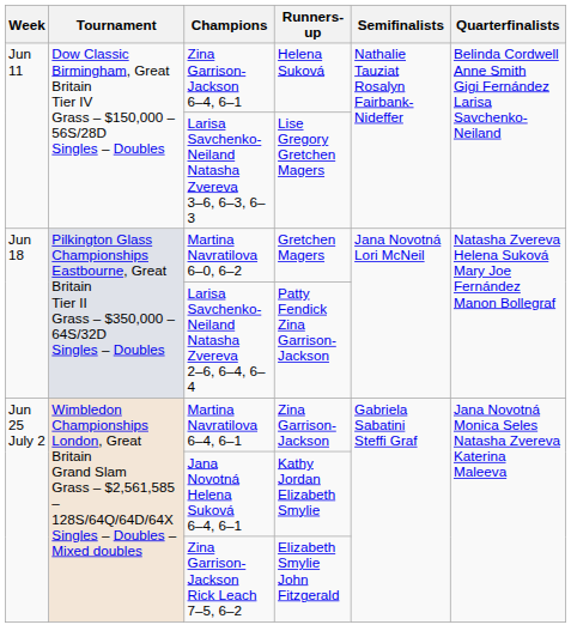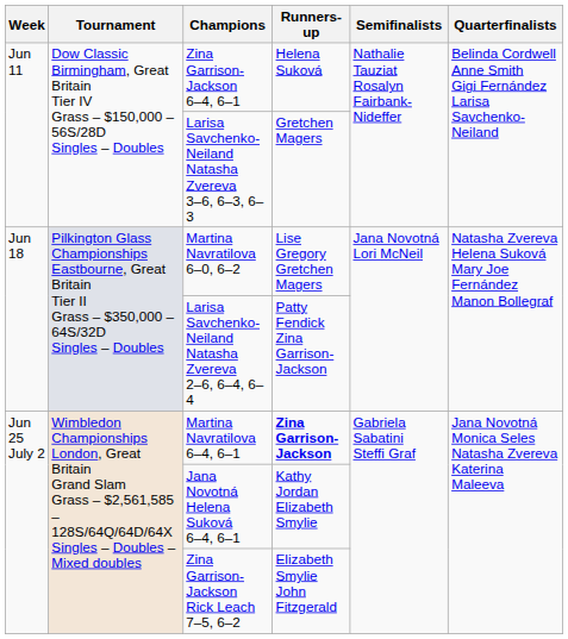 <table class=wikitable style=font-size:95%>
 <tr>
 <th style="width:48px;">Week</th>
 <th style="width:248px;">Tournament</th>
 <th style="width:200px;">Champions</th>
 <th style="width:200px;">Runners-up</th>
 <th style="width:190px;">Semifinalists</th>
 <th style="width:190px;">Quarterfinalists</th>
 </tr>
 <tr valign=top>
 <td rowspan=2>Jun 11</td>
 <td rowspan=2><a href='#'>Dow Classic</a><br><a href='#'>Birmingham</a>, Great Britain<br>Tier IV <br>Grass – $150,000 – 56S/28D<br><a href='#'>Singles</a> – <a href='#'>Doubles</a></td>
 <td> <a href='#'>Zina Garrison-Jackson</a><br>6–4, 6–1</td>
 <td> <a href='#'>Helena Suková</a></td>
 <td rowspan=2> <a href='#'>Nathalie Tauziat</a> <br>  <a href='#'>Rosalyn Fairbank-Nideffer</a></td>
 <td rowspan=2> <a href='#'>Belinda Cordwell</a> <br>  <a href='#'>Anne Smith</a> <br>  <a href='#'>Gigi Fernández</a> <br>  <a href='#'>Larisa Savchenko-Neiland</a></td>
 </tr>
 <tr valign=top>
 <td> <a href='#'>Larisa Savchenko-Neiland</a><br> <a href='#'>Natasha Zvereva</a><br>3–6, 6–3, 6–3</td>
-<td> <a href='#'>Lise Gregory</a><br> <a href='#'>Gretchen Magers</a></td>
+<td> <a href='#'>Gretchen Magers</a></td>
 </tr>
 <tr valign=top>
 <td rowspan=2>Jun 18</td>
 <td rowspan=2 bgcolor=#dfe2e9><a href='#'>Pilkington Glass Championships</a><br> <a href='#'>Eastbourne</a>, Great Britain<br>Tier II <br>Grass – $350,000 – 64S/32D<br><a href='#'>Singles</a> – <a href='#'>Doubles</a></td>
 <td> <a href='#'>Martina Navratilova</a><br>6–0, 6–2</td>
-<td> <a href='#'>Gretchen Magers</a></td>
+<td> <a href='#'>Lise Gregory</a><br> <a href='#'>Gretchen Magers</a></td>
 <td rowspan=2> <a href='#'>Jana Novotná</a> <br>  <a href='#'>Lori McNeil</a></td>
 <td rowspan=2> <a href='#'>Natasha Zvereva</a> <br>  <a href='#'>Helena Suková</a> <br>  <a href='#'>Mary Joe Fernández</a> <br>  <a href='#'>Manon Bollegraf</a></td>
 </tr>
 <tr valign=top>
 <td> <a href='#'>Larisa Savchenko-Neiland</a><br> <a href='#'>Natasha Zvereva</a><br>2–6, 6–4, 6–4</td>
 <td> <a href='#'>Patty Fendick</a><br> <a href='#'>Zina Garrison-Jackson</a></td>
 </tr>
 <tr valign=top>
 <td rowspan=3>Jun 25<br>July 2</td>
 <td rowspan=3 style="background:#F3E6D7;"><a href='#'>Wimbledon Championships</a><br> <a href='#'>London</a>, Great Britain<br>Grand Slam<br>Grass – $2,561,585 – 128S/64Q/64D/64X<br><a href='#'>Singles</a> – <a href='#'>Doubles</a> – <a href='#'>Mixed doubles</a></td>
 <td> <a href='#'>Martina Navratilova</a><br>6–4, 6–1</td>
-<td> <a href='#'>Zina Garrison-Jackson</a></td>
+<td><strong> <a href='#'>Zina Garrison-Jackson</a></strong></td>
 <td rowspan=3> <a href='#'>Gabriela Sabatini</a> <br>  <a href='#'>Steffi Graf</a></td>
 <td rowspan=3> <a href='#'>Jana Novotná</a> <br>  <a href='#'>Monica Seles</a> <br>  <a href='#'>Natasha Zvereva</a> <br>  <a href='#'>Katerina Maleeva</a></td>
 </tr>
 <tr valign=top>
 <td> <a href='#'>Jana Novotná</a><br> <a href='#'>Helena Suková</a><br>6–4, 6–1</td>
 <td> <a href='#'>Kathy Jordan</a><br> <a href='#'>Elizabeth Smylie</a></td>
 </tr>
 <tr valign=top>
 <td> <a href='#'>Zina Garrison-Jackson</a><br> <a href='#'>Rick Leach</a><br>7–5, 6–2</td>
 <td> <a href='#'>Elizabeth Smylie</a><br> <a href='#'>John Fitzgerald</a></td>
 </tr>
 </table>
